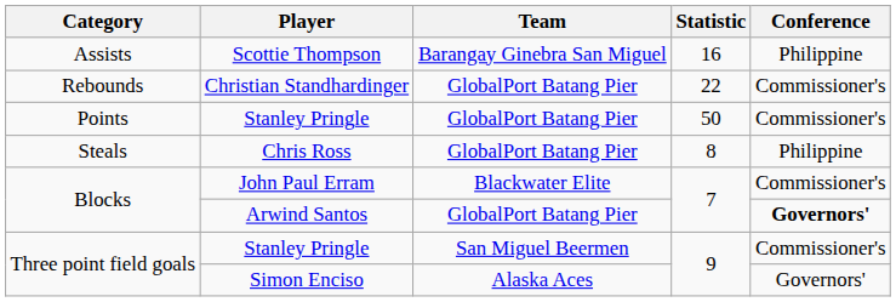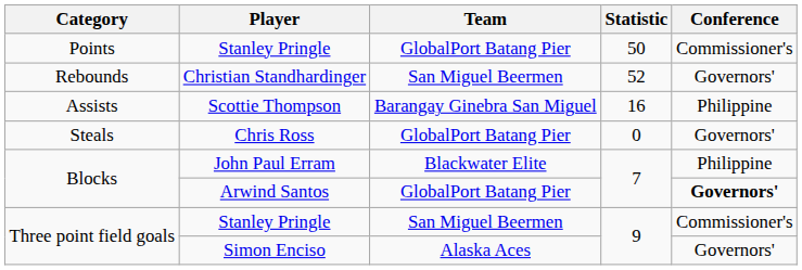 <table class="wikitable" style="text-align:center">
 <tr>
 <th>Category</th>
 <th>Player</th>
 <th>Team</th>
 <th>Statistic</th>
 <th>Conference</th>
 </tr>
 <tr>
+<td>Points</td>
+<td><a href='#'>Stanley Pringle</a></td>
+<td><a href='#'>GlobalPort Batang Pier</a></td>
+<td>50</td>
+<td>Commissioner's</td>
+</tr>
+<tr>
+<td>Rebounds</td>
+<td><a href='#'>Christian Standhardinger</a></td>
+<td><a href='#'>San Miguel Beermen</a></td>
+<td>52</td>
+<td>Governors'</td>
+</tr>
+<tr>
 <td>Assists</td>
 <td><a href='#'>Scottie Thompson</a></td>
 <td><a href='#'>Barangay Ginebra San Miguel</a></td>
 <td>16</td>
 <td>Philippine</td>
 </tr>
 <tr>
-<td>Rebounds</td>
-<td><a href='#'>Christian Standhardinger</a></td>
-<td><a href='#'>GlobalPort Batang Pier</a></td>
-<td>22</td>
-<td>Commissioner's</td>
-</tr>
-<tr>
-<td>Points</td>
-<td><a href='#'>Stanley Pringle</a></td>
-<td><a href='#'>GlobalPort Batang Pier</a></td>
-<td>50</td>
-<td>Commissioner's</td>
-</tr>
-<tr>
 <td>Steals</td>
 <td><a href='#'>Chris Ross</a></td>
 <td><a href='#'>GlobalPort Batang Pier</a></td>
-<td>8</td>
-<td>Philippine</td>
+<td>0</td>
+<td>Governors'</td>
 </tr>
 <tr>
 <td rowspan=2>Blocks</td>
 <td><a href='#'>John Paul Erram</a></td>
 <td><a href='#'>Blackwater Elite</a></td>
 <td rowspan=2>7</td>
-<td>Commissioner's</td>
+<td>Philippine</td>
 </tr>
 <tr>
 <td><a href='#'>Arwind Santos</a></td>
 <td><a href='#'>GlobalPort Batang Pier</a></td>
 <td><strong>Governors'</strong></td>
 </tr>
 <tr>
 <td rowspan=2>Three point field goals</td>
 <td><a href='#'>Stanley Pringle</a></td>
 <td><a href='#'>San Miguel Beermen</a></td>
 <td rowspan=2>9</td>
 <td>Commissioner's</td>
 </tr>
 <tr>
 <td><a href='#'>Simon Enciso</a></td>
 <td><a href='#'>Alaska Aces</a></td>
 <td>Governors'</td>
 </tr>
 </table>
